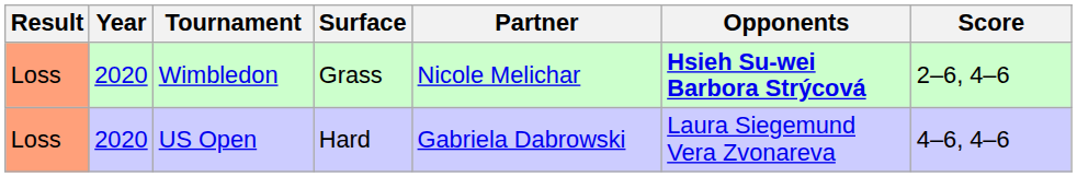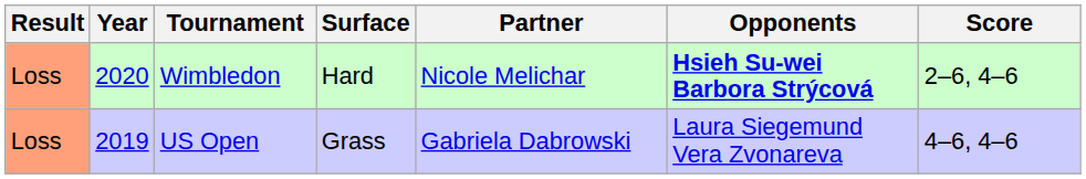 <table class="sortable wikitable">
 <tr>
 <th style="width:40px;">Result</th>
 <th style="width:30px;">Year</th>
 <th style="width:100px;">Tournament</th>
 <th style="width:50px;">Surface</th>
 <th style="width:160px;">Partner</th>
 <th style="width:160px;">Opponents</th>
 <th style="width:100px;" class="unsortable">Score</th>
 </tr>
 <tr style="background:#cfc;">
 <td style="background:#ffa07a;">Loss</td>
 <td><a href='#'>2020</a></td>
 <td><a href='#'>Wimbledon</a></td>
-<td>Grass</td>
+<td>Hard</td>
 <td> <a href='#'>Nicole Melichar</a></td>
 <td><strong> <a href='#'>Hsieh Su-wei</a> <br>  <a href='#'>Barbora Strýcová</a></strong></td>
 <td>2–6, 4–6</td>
 </tr>
 <tr style="background:#ccf;">
 <td style="background:#ffa07a;">Loss</td>
-<td><a href='#'>2020</a></td>
+<td><a href='#'>2019</a></td>
 <td><a href='#'>US Open</a></td>
-<td>Hard</td>
+<td>Grass</td>
 <td> <a href='#'>Gabriela Dabrowski</a></td>
 <td> <a href='#'>Laura Siegemund</a> <br>  <a href='#'>Vera Zvonareva</a></td>
 <td>4–6, 4–6</td>
 </tr>
 </table>
